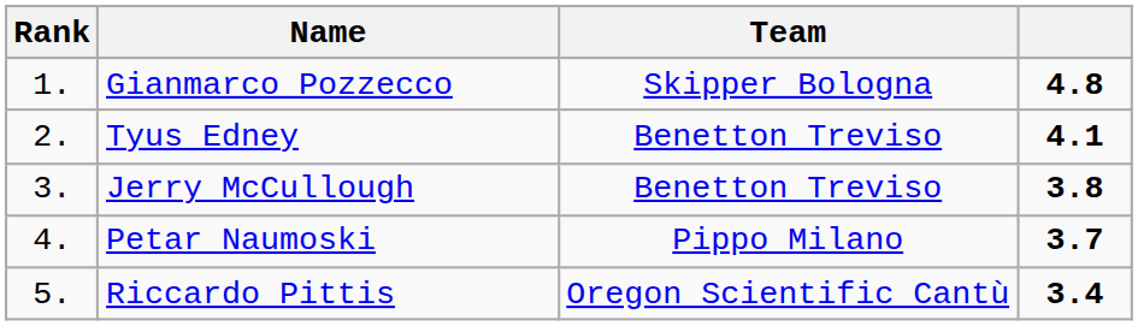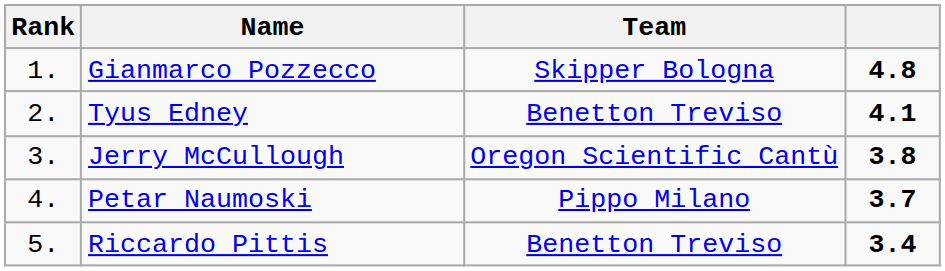 <table class="wikitable" style="text-align: center;">
 <tr>
 <th>Rank</th>
 <th width=180>Name</th>
 <th width=180>Team</th>
 <th width=40></th>
 </tr>
 <tr>
 <td>1.</td>
 <td align="left"> <a href='#'>Gianmarco Pozzecco</a></td>
 <td><a href='#'>Skipper Bologna</a></td>
 <td><strong>4.8</strong></td>
 </tr>
 <tr>
 <td>2.</td>
 <td align="left"> <a href='#'>Tyus Edney</a></td>
 <td><a href='#'>Benetton Treviso</a></td>
 <td><strong>4.1</strong></td>
 </tr>
 <tr>
 <td>3.</td>
 <td align="left"> <a href='#'>Jerry McCullough</a></td>
-<td><a href='#'>Benetton Treviso</a></td>
+<td><a href='#'>Oregon Scientific Cantù</a></td>
 <td><strong>3.8</strong></td>
 </tr>
 <tr>
 <td>4.</td>
 <td align="left"> <a href='#'>Petar Naumoski</a></td>
 <td><a href='#'>Pippo Milano</a></td>
 <td><strong>3.7</strong></td>
 </tr>
 <tr>
 <td>5.</td>
 <td align="left"> <a href='#'>Riccardo Pittis</a></td>
-<td><a href='#'>Oregon Scientific Cantù</a></td>
+<td><a href='#'>Benetton Treviso</a></td>
 <td><strong>3.4</strong></td>
 </tr>
 </table>
